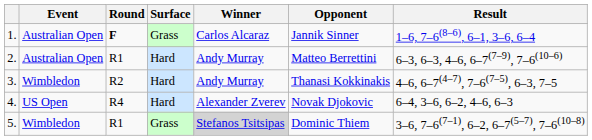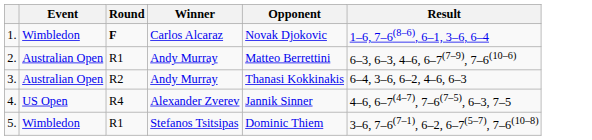 <table class=wikitable>
 <tr>
 <th></th>
 <th>Event</th>
 <th>Round</th>
-<th>Surface</th>
 <th>Winner</th>
 <th>Opponent</th>
 <th>Result</th>
 </tr>
 <tr>
 <td>1.</td>
-<td><a href='#'>Australian Open</a></td>
+<td><a href='#'>Wimbledon</a></td>
 <td><strong>F</strong></td>
-<td bgcolor=CCFFCC>Grass</td>
 <td> <a href='#'>Carlos Alcaraz</a></td>
-<td> <a href='#'>Jannik Sinner</a></td>
+<td> <a href='#'>Novak Djokovic</a></td>
 <td><a href='#'>1–6, 7–6<sup>(8–6)</sup>, 6–1, 3–6, 6–4</a></td>
 </tr>
 <tr>
 <td>2.</td>
 <td><a href='#'>Australian Open</a></td>
 <td>R1</td>
-<td bgcolor=CCE6FF>Hard</td>
 <td> <a href='#'>Andy Murray</a></td>
 <td> <a href='#'>Matteo Berrettini</a></td>
 <td>6–3, 6–3, 4–6, 6–7<sup>(7–9)</sup>, 7–6<sup>(10–6)</sup></td>
 </tr>
 <tr>
 <td>3.</td>
-<td><a href='#'>Wimbledon</a></td>
+<td><a href='#'>Australian Open</a></td>
 <td>R2</td>
-<td bgcolor=CCE6FF>Hard</td>
 <td> <a href='#'>Andy Murray</a></td>
 <td> <a href='#'>Thanasi Kokkinakis</a></td>
-<td>4–6, 6–7<sup>(4–7)</sup>, 7–6<sup>(7–5)</sup>, 6–3, 7–5</td>
+<td>6–4, 3–6, 6–2, 4–6, 6–3</td>
 </tr>
 <tr>
 <td>4.</td>
 <td><a href='#'>US Open</a></td>
 <td>R4</td>
-<td bgcolor=CCE6FF>Hard</td>
 <td> <a href='#'>Alexander Zverev</a></td>
-<td> <a href='#'>Novak Djokovic</a></td>
-<td>6–4, 3–6, 6–2, 4–6, 6–3</td>
+<td> <a href='#'>Jannik Sinner</a></td>
+<td>4–6, 6–7<sup>(4–7)</sup>, 7–6<sup>(7–5)</sup>, 6–3, 7–5</td>
 </tr>
 <tr>
 <td>5.</td>
 <td><a href='#'>Wimbledon</a></td>
 <td>R1</td>
-<td bgcolor=CCFFCC>Grass</td>
-<td style="background: lightgrey;"> <a href='#'>Stefanos Tsitsipas</a></td>
+<td> <a href='#'>Stefanos Tsitsipas</a></td>
 <td> <a href='#'>Dominic Thiem</a></td>
 <td>3–6, 7–6<sup>(7–1)</sup>, 6–2, 6–7<sup>(5–7)</sup>, 7–6<sup>(10–8)</sup></td>
 </tr>
 </table>
